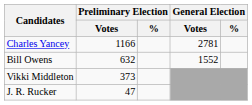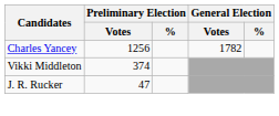 <table class=wikitable>
 <tr>
 <th colspan=1 rowspan=2><strong>Candidates</strong></th>
 <th colspan=2><strong>Preliminary Election</strong></th>
 <th colspan=2><strong>General Election</strong></th>
 </tr>
 <tr>
 <th>Votes</th>
 <th>%</th>
 <th>Votes</th>
 <th>%</th>
 </tr>
 <tr>
 <td><a href='#'>Charles Yancey</a></td>
-<td align="right">1166</td>
+<td align="right">1256</td>
 <td align="right"></td>
-<td align="right">2781</td>
-<td align="right"></td>
-</tr>
-<tr>
-<td>Bill Owens</td>
-<td align="right">632</td>
-<td align="right"></td>
-<td align="right">1552</td>
+<td align="right">1782</td>
 <td align="right"></td>
 </tr>
 <tr>
 <td>Vikki Middleton</td>
-<td align="right">373</td>
+<td align="right">374</td>
 <td align="right"></td>
 <td colspan=2 bgcolor=darkgray> </td>
 </tr>
 <tr>
 <td>J. R. Rucker</td>
 <td align="right">47</td>
 <td align="right"></td>
 <td colspan=2 bgcolor=darkgray> </td>
 </tr>
 </table>
